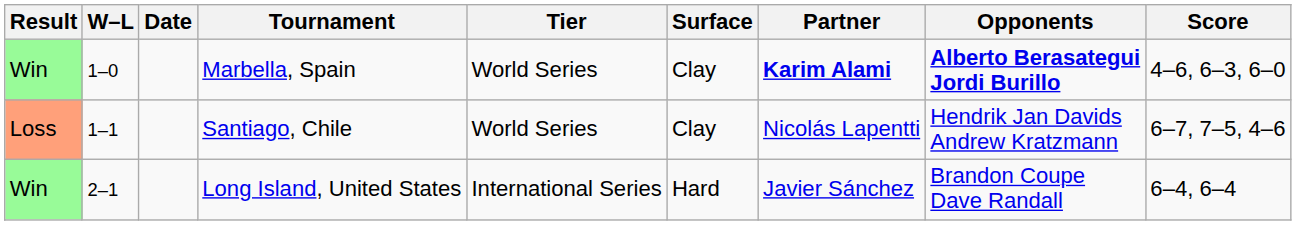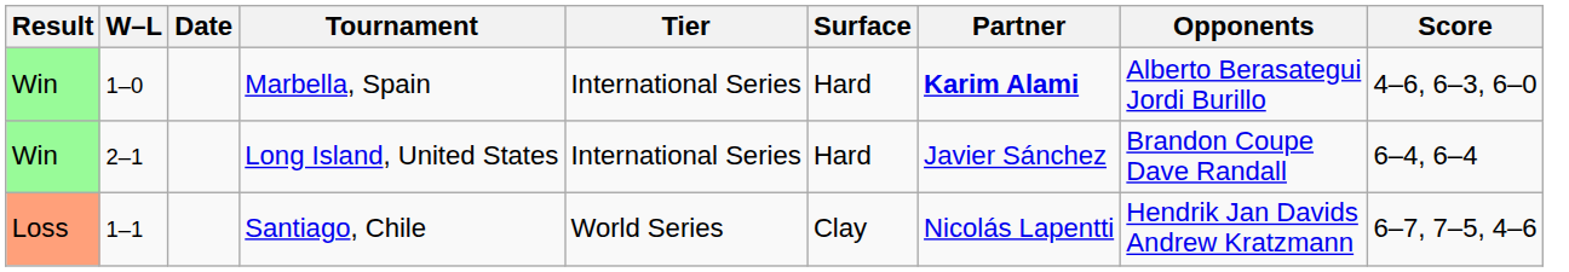 <table class="sortable wikitable">
 <tr>
 <th>Result</th>
 <th class="unsortable">W–L</th>
 <th>Date</th>
 <th>Tournament</th>
 <th>Tier</th>
 <th>Surface</th>
 <th>Partner</th>
 <th>Opponents</th>
 <th class="unsortable">Score</th>
 </tr>
 <tr>
 <td style="background:#98fb98;">Win</td>
 <td><small>1–0</small></td>
 <td><a href='#'></a></td>
 <td><a href='#'>Marbella</a>, Spain</td>
-<td>World Series</td>
-<td>Clay</td>
+<td>International Series</td>
+<td>Hard</td>
 <td><strong> <a href='#'>Karim Alami</a></strong></td>
-<td><strong> <a href='#'>Alberto Berasategui</a> <br>  <a href='#'>Jordi Burillo</a></strong></td>
+<td> <a href='#'>Alberto Berasategui</a> <br>  <a href='#'>Jordi Burillo</a></td>
 <td>4–6, 6–3, 6–0</td>
+</tr>
+<tr>
+<td style="background:#98fb98;">Win</td>
+<td><small>2–1</small></td>
+<td><a href='#'></a></td>
+<td><a href='#'>Long Island</a>, United States</td>
+<td>International Series</td>
+<td>Hard</td>
+<td> <a href='#'>Javier Sánchez</a></td>
+<td> <a href='#'>Brandon Coupe</a> <br>  <a href='#'>Dave Randall</a></td>
+<td>6–4, 6–4</td>
 </tr>
 <tr>
 <td style="background:#ffa07a;">Loss</td>
 <td><small>1–1</small></td>
 <td><a href='#'></a></td>
 <td><a href='#'>Santiago</a>, Chile</td>
 <td>World Series</td>
 <td>Clay</td>
 <td> <a href='#'>Nicolás Lapentti</a></td>
 <td> <a href='#'>Hendrik Jan Davids</a> <br>  <a href='#'>Andrew Kratzmann</a></td>
 <td>6–7, 7–5, 4–6</td>
 </tr>
-<tr>
-<td style="background:#98fb98;">Win</td>
-<td><small>2–1</small></td>
-<td><a href='#'></a></td>
-<td><a href='#'>Long Island</a>, United States</td>
-<td>International Series</td>
-<td>Hard</td>
-<td> <a href='#'>Javier Sánchez</a></td>
-<td> <a href='#'>Brandon Coupe</a> <br>  <a href='#'>Dave Randall</a></td>
-<td>6–4, 6–4</td>
-</tr>
 </table>
